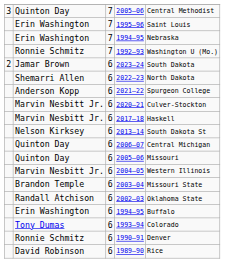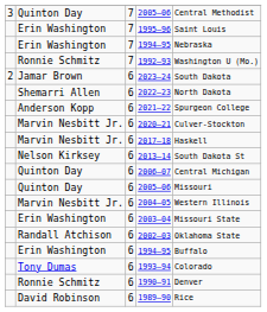 <table class="wikitable">
 <tr>
 </tr>
 <tr>
 <td>3</td>
 <td>Quinton Day</td>
 <td>7</td>
 <td style="font-size:80%;"><a href='#'>2005–06</a></td>
 <td style="font-size:80%;">Central Methodist</td>
 </tr>
 <tr>
 <td></td>
 <td>Erin Washington</td>
 <td>7</td>
 <td style="font-size:80%;"><a href='#'>1995–96</a></td>
 <td style="font-size:80%;">Saint Louis</td>
 </tr>
 <tr>
 <td></td>
 <td>Erin Washington</td>
 <td>7</td>
 <td style="font-size:80%;"><a href='#'>1994–95</a></td>
 <td style="font-size:80%;">Nebraska</td>
 </tr>
 <tr>
 <td></td>
 <td>Ronnie Schmitz</td>
 <td>7</td>
 <td style="font-size:80%;"><a href='#'>1992–93</a></td>
 <td style="font-size:80%;">Washington U (Mo.)</td>
 </tr>
 <tr>
 <td>2</td>
 <td>Jamar Brown</td>
 <td>6</td>
 <td style="font-size:80%;"><a href='#'>2023–24</a></td>
 <td style="font-size:80%;">South Dakota</td>
 </tr>
 <tr>
 <td></td>
 <td>Shemarri Allen</td>
 <td>6</td>
 <td style="font-size:80%;"><a href='#'>2022–23</a></td>
 <td style="font-size:80%;">North Dakota</td>
 </tr>
 <tr>
 <td></td>
 <td>Anderson Kopp</td>
 <td>6</td>
 <td style="font-size:80%;"><a href='#'>2021–22</a></td>
 <td style="font-size:80%;">Spurgeon College</td>
 </tr>
 <tr>
 <td></td>
 <td>Marvin Nesbitt Jr.</td>
 <td>6</td>
 <td style="font-size:80%;"><a href='#'>2020–21</a></td>
 <td style="font-size:80%;">Culver-Stockton</td>
 </tr>
 <tr>
 <td></td>
 <td>Marvin Nesbitt Jr.</td>
 <td>6</td>
 <td style="font-size:80%;"><a href='#'>2017–18</a></td>
 <td style="font-size:80%;">Haskell</td>
 </tr>
 <tr>
 <td></td>
 <td>Nelson Kirksey</td>
 <td>6</td>
 <td style="font-size:80%;"><a href='#'>2013–14</a></td>
 <td style="font-size:80%;">South Dakota St</td>
 </tr>
 <tr>
 <td></td>
 <td>Quinton Day</td>
 <td>6</td>
 <td style="font-size:80%;"><a href='#'>2006–07</a></td>
 <td style="font-size:80%;">Central Michigan</td>
 </tr>
 <tr>
 <td></td>
 <td>Quinton Day</td>
 <td>6</td>
 <td style="font-size:80%;"><a href='#'>2005–06</a></td>
 <td style="font-size:80%;">Missouri</td>
 </tr>
 <tr>
 <td></td>
 <td>Marvin Nesbitt Jr.</td>
 <td>6</td>
 <td style="font-size:80%;"><a href='#'>2004–05</a></td>
 <td style="font-size:80%;">Western Illinois</td>
 </tr>
 <tr>
 <td></td>
-<td>Brandon Temple</td>
+<td>Erin Washington</td>
 <td>6</td>
 <td style="font-size:80%;"><a href='#'>2003–04</a></td>
 <td style="font-size:80%;">Missouri State</td>
 </tr>
 <tr>
 <td></td>
 <td>Randall Atchison</td>
 <td>6</td>
 <td style="font-size:80%;"><a href='#'>2002–03</a></td>
 <td style="font-size:80%;">Oklahoma State</td>
 </tr>
 <tr>
 <td></td>
 <td>Erin Washington</td>
 <td>6</td>
 <td style="font-size:80%;"><a href='#'>1994–95</a></td>
 <td style="font-size:80%;">Buffalo</td>
 </tr>
 <tr>
 <td></td>
 <td><a href='#'>Tony Dumas</a></td>
 <td>6</td>
 <td style="font-size:80%;"><a href='#'>1993–94</a></td>
 <td style="font-size:80%;">Colorado</td>
 </tr>
 <tr>
 <td></td>
 <td>Ronnie Schmitz</td>
 <td>6</td>
 <td style="font-size:80%;"><a href='#'>1990–91</a></td>
 <td style="font-size:80%;">Denver</td>
 </tr>
 <tr>
 <td></td>
 <td>David Robinson</td>
 <td>6</td>
 <td style="font-size:80%;"><a href='#'>1989–90</a></td>
 <td style="font-size:80%;">Rice</td>
 </tr>
 </table>
